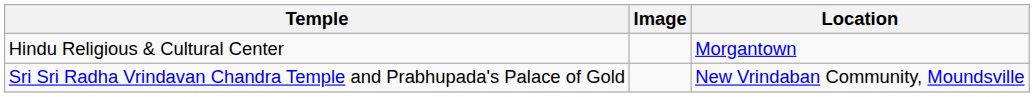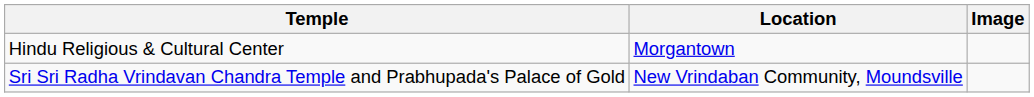 <table class="wikitable sortable" id="tableTempleWikiWV">
 <tr>
 <th>Temple</th>
+<th>Location</th>
 <th>Image</th>
-<th>Location</th>
 </tr>
 <tr>
 <td>Hindu Religious & Cultural Center</td>
+<td><a href='#'>Morgantown</a></td>
 <td></td>
-<td><a href='#'>Morgantown</a></td>
 </tr>
 <tr>
 <td><a href='#'>Sri Sri Radha Vrindavan Chandra Temple</a> and Prabhupada's Palace of Gold</td>
+<td><a href='#'>New Vrindaban</a> Community, <a href='#'>Moundsville</a></td>
 <td></td>
-<td><a href='#'>New Vrindaban</a> Community, <a href='#'>Moundsville</a></td>
 </tr>
 </table>
